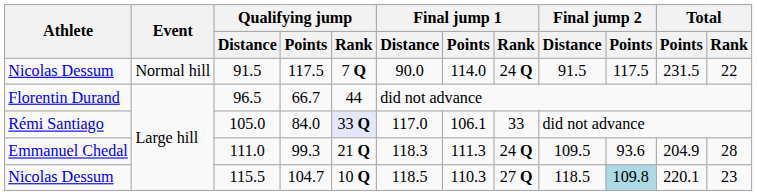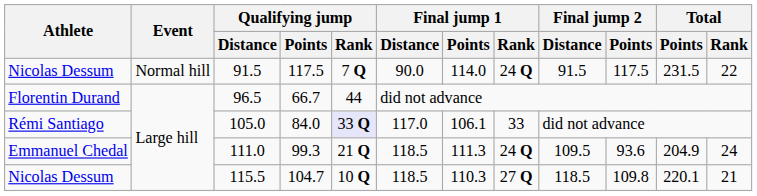 <table class="wikitable" style="font-size:90%">
 <tr>
 <th rowspan="2">Athlete</th>
 <th rowspan="2">Event</th>
 <th colspan="3">Qualifying jump</th>
 <th colspan="3">Final jump 1</th>
 <th colspan="2">Final jump 2</th>
 <th colspan="2">Total</th>
 </tr>
 <tr>
 <th>Distance</th>
 <th>Points</th>
 <th>Rank</th>
 <th>Distance</th>
 <th>Points</th>
 <th>Rank</th>
 <th>Distance</th>
 <th>Points</th>
 <th>Points</th>
 <th>Rank</th>
 </tr>
 <tr>
 <td><a href='#'>Nicolas Dessum</a></td>
 <td>Normal hill</td>
 <td align="center">91.5</td>
 <td align="center">117.5</td>
 <td align="center">7 <strong>Q</strong></td>
 <td align="center">90.0</td>
 <td align="center">114.0</td>
 <td align="center">24 <strong>Q</strong></td>
 <td align="center">91.5</td>
 <td align="center">117.5</td>
 <td align="center">231.5</td>
 <td align="center">22</td>
 </tr>
 <tr>
 <td><a href='#'>Florentin Durand</a></td>
 <td rowspan="4">Large hill</td>
 <td align="center">96.5</td>
 <td align="center">66.7</td>
 <td align="center">44</td>
 <td colspan="7">did not advance</td>
 </tr>
 <tr>
 <td><a href='#'>Rémi Santiago</a></td>
 <td align="center">105.0</td>
 <td align="center">84.0</td>
 <td align="center" style="background: lavender;">33 <strong>Q</strong></td>
 <td align="center">117.0</td>
 <td align="center">106.1</td>
 <td align="center">33</td>
 <td colspan="4">did not advance</td>
 </tr>
 <tr>
 <td><a href='#'>Emmanuel Chedal</a></td>
 <td align="center">111.0</td>
 <td align="center">99.3</td>
 <td align="center">21 <strong>Q</strong></td>
-<td align="center">118.3</td>
+<td align="center">118.5</td>
 <td align="center">111.3</td>
 <td align="center">24 <strong>Q</strong></td>
 <td align="center">109.5</td>
 <td align="center">93.6</td>
 <td align="center">204.9</td>
-<td align="center">28</td>
+<td align="center">24</td>
 </tr>
 <tr>
 <td><a href='#'>Nicolas Dessum</a></td>
 <td align="center">115.5</td>
 <td align="center">104.7</td>
 <td align="center">10 <strong>Q</strong></td>
 <td align="center">118.5</td>
 <td align="center">110.3</td>
 <td align="center">27 <strong>Q</strong></td>
 <td align="center">118.5</td>
-<td align="center" style="background: lightblue;">109.8</td>
+<td align="center">109.8</td>
 <td align="center">220.1</td>
-<td align="center">23</td>
+<td align="center">21</td>
 </tr>
 </table>
